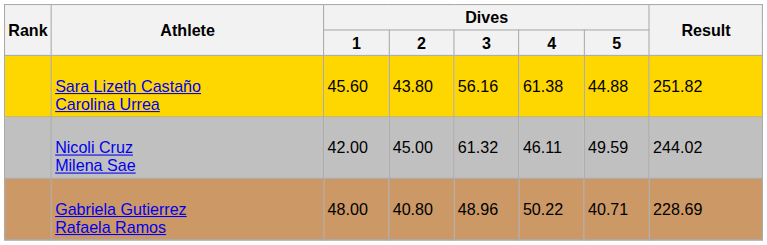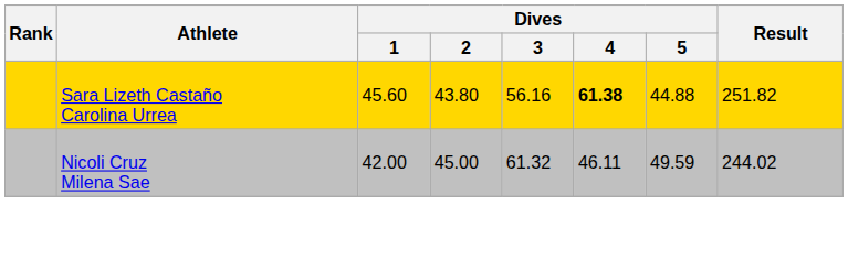 <table class="wikitable" style="font-size:95%" style="width:35em;" style="text-align:center">
 <tr>
 <th rowspan=2>Rank</th>
 <th rowspan=2 width=250>Athlete</th>
 <th colspan=5 width=300>Dives</th>
 <th rowspan=2 width=100>Result</th>
 </tr>
 <tr>
 <th>1</th>
 <th>2</th>
 <th>3</th>
 <th>4</th>
 <th>5</th>
 </tr>
 <tr bgcolor=gold>
 <td></td>
 <td align=left><br><a href='#'>Sara Lizeth Castaño</a><br><a href='#'>Carolina Urrea</a></td>
 <td>45.60</td>
 <td>43.80</td>
 <td>56.16</td>
-<td>61.38</td>
+<td><strong>61.38</strong></td>
 <td>44.88</td>
 <td>251.82</td>
 </tr>
 <tr bgcolor=silver>
 <td></td>
 <td align=left><br><a href='#'>Nicoli Cruz</a><br><a href='#'>Milena Sae</a></td>
 <td>42.00</td>
 <td>45.00</td>
 <td>61.32</td>
 <td>46.11</td>
 <td>49.59</td>
 <td>244.02</td>
 </tr>
-<tr bgcolor=cc9966>
-<td></td>
-<td align=left><br><a href='#'>Gabriela Gutierrez</a><br><a href='#'>Rafaela Ramos</a></td>
-<td>48.00</td>
-<td>40.80</td>
-<td>48.96</td>
-<td>50.22</td>
-<td>40.71</td>
-<td>228.69</td>
-</tr>
 <tr>
 </tr>
 </table>
